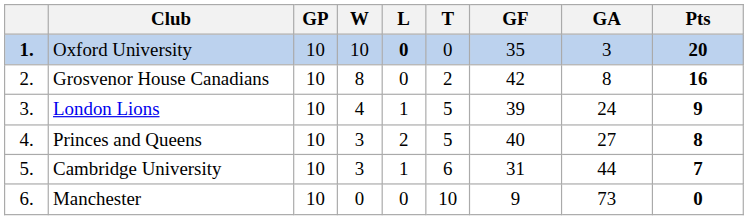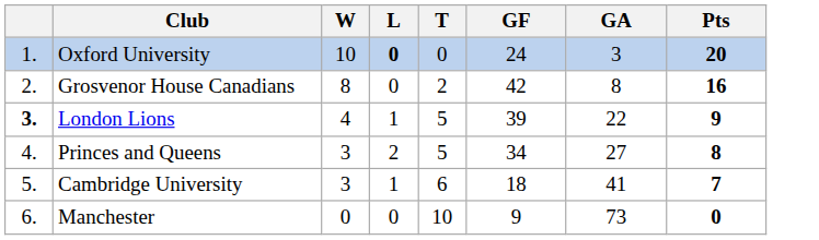 <table class="wikitable">
 <tr>
 <th width="30"></th>
 <th width="200">Club</th>
-<th width="30">GP</th>
 <th width="30">W</th>
 <th width="30">L</th>
 <th width="30">T</th>
 <th width="70">GF</th>
 <th width="70">GA</th>
 <th width="70">Pts</th>
 </tr>
 <tr bgcolor="#BCD2EE" align="center">
-<td><strong>1.</strong></td>
+<td>1.</td>
 <td align="left">Oxford University</td>
-<td>10</td>
 <td>10</td>
 <td><strong>0</strong></td>
 <td>0</td>
-<td>35</td>
+<td>24</td>
 <td>3</td>
 <td><strong>20</strong></td>
 </tr>
 <tr bgcolor="#FFFFFF" align="center">
 <td>2.</td>
 <td align="left">Grosvenor House Canadians</td>
-<td>10</td>
 <td>8</td>
 <td>0</td>
 <td>2</td>
 <td>42</td>
 <td>8</td>
 <td><strong>16</strong></td>
 </tr>
 <tr bgcolor="#FFFFFF" align="center">
-<td>3.</td>
+<td><strong>3.</strong></td>
 <td align="left"><a href='#'>London Lions</a></td>
-<td>10</td>
 <td>4</td>
 <td>1</td>
 <td>5</td>
 <td>39</td>
-<td>24</td>
+<td>22</td>
 <td><strong>9</strong></td>
 </tr>
 <tr bgcolor="#FFFFFF" align="center">
 <td>4.</td>
 <td align="left">Princes and Queens</td>
-<td>10</td>
 <td>3</td>
 <td>2</td>
 <td>5</td>
-<td>40</td>
+<td>34</td>
 <td>27</td>
 <td><strong>8</strong></td>
 </tr>
 <tr bgcolor="#FFFFFF" align="center">
 <td>5.</td>
 <td align="left">Cambridge University</td>
-<td>10</td>
 <td>3</td>
 <td>1</td>
 <td>6</td>
-<td>31</td>
-<td>44</td>
+<td>18</td>
+<td>41</td>
 <td><strong>7</strong></td>
 </tr>
 <tr bgcolor="#FFFFFF" align="center">
 <td>6.</td>
 <td align="left">Manchester</td>
-<td>10</td>
 <td>0</td>
 <td>0</td>
 <td>10</td>
 <td>9</td>
 <td>73</td>
 <td><strong>0</strong></td>
 </tr>
 </table>
